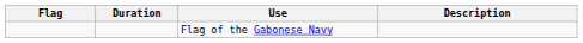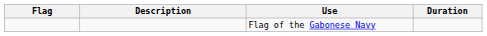 <table class="wikitable">
 <tr>
 <th width="110">Flag</th>
+<th width="250">Description</th>
+<th width="250">Use</th>
 <th width="100">Duration</th>
-<th width="250">Use</th>
-<th width="250">Description</th>
 </tr>
 <tr>
 <td></td>
 <td></td>
 <td>Flag of the <a href='#'>Gabonese Navy</a></td>
 <td></td>
 </tr>
 </table>
